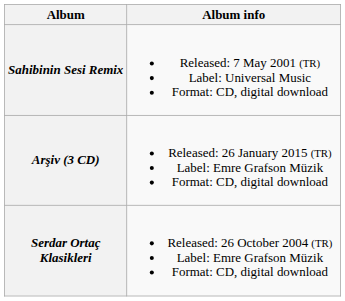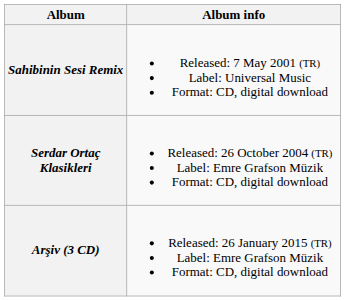 <table class="wikitable plainrowheaders" style="text-align:center;" border="1">
 <tr>
 <th scope="col" style="width:9em;">Album</th>
 <th scope="col" style="width:16em;">Album info</th>
 </tr>
 <tr>
 <th scope="row"><em>Sahibinin Sesi Remix</em></th>
 <td><br><ul><li>Released: 7 May 2001 <small>(TR)</small></li><li>Label: Universal Music</li><li>Format: CD, digital download</li></ul></td>
 </tr>
 <tr>
+<th scope="row"><em>Serdar Ortaç Klasikleri</em></th>
+<td><br><ul><li>Released: 26 October 2004 <small>(TR)</small></li><li>Label: Emre Grafson Müzik</li><li>Format: CD, digital download</li></ul></td>
+</tr>
+<tr>
 <th scope="row"><em>Arşiv (3 CD)</em></th>
 <td><br><ul><li>Released: 26 January 2015 <small>(TR)</small></li><li>Label: Emre Grafson Müzik</li><li>Format: CD, digital download</li></ul></td>
 </tr>
-<tr>
-<th scope="row"><em>Serdar Ortaç Klasikleri</em></th>
-<td><br><ul><li>Released: 26 October 2004 <small>(TR)</small></li><li>Label: Emre Grafson Müzik</li><li>Format: CD, digital download</li></ul></td>
-</tr>
 </table>
